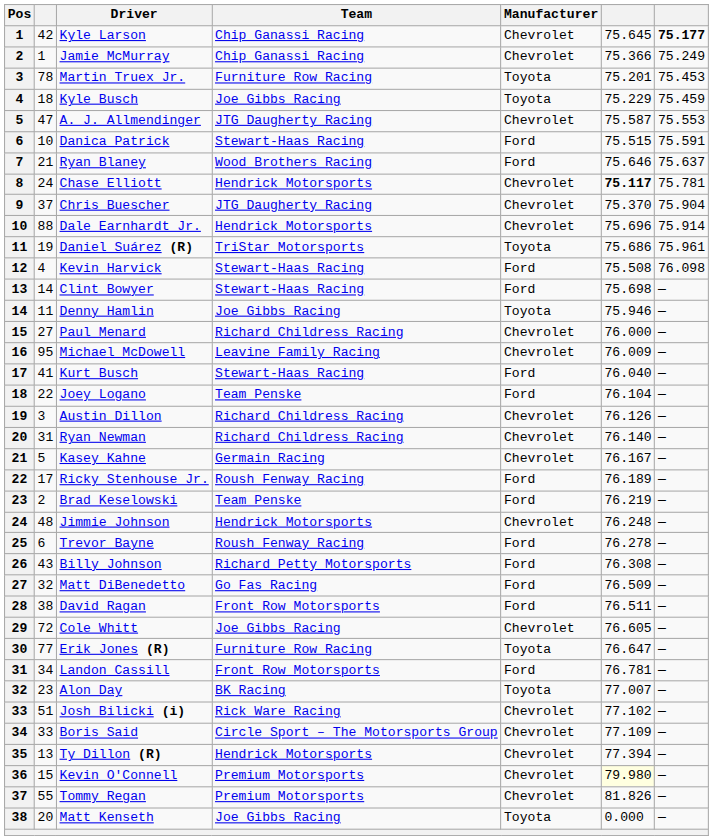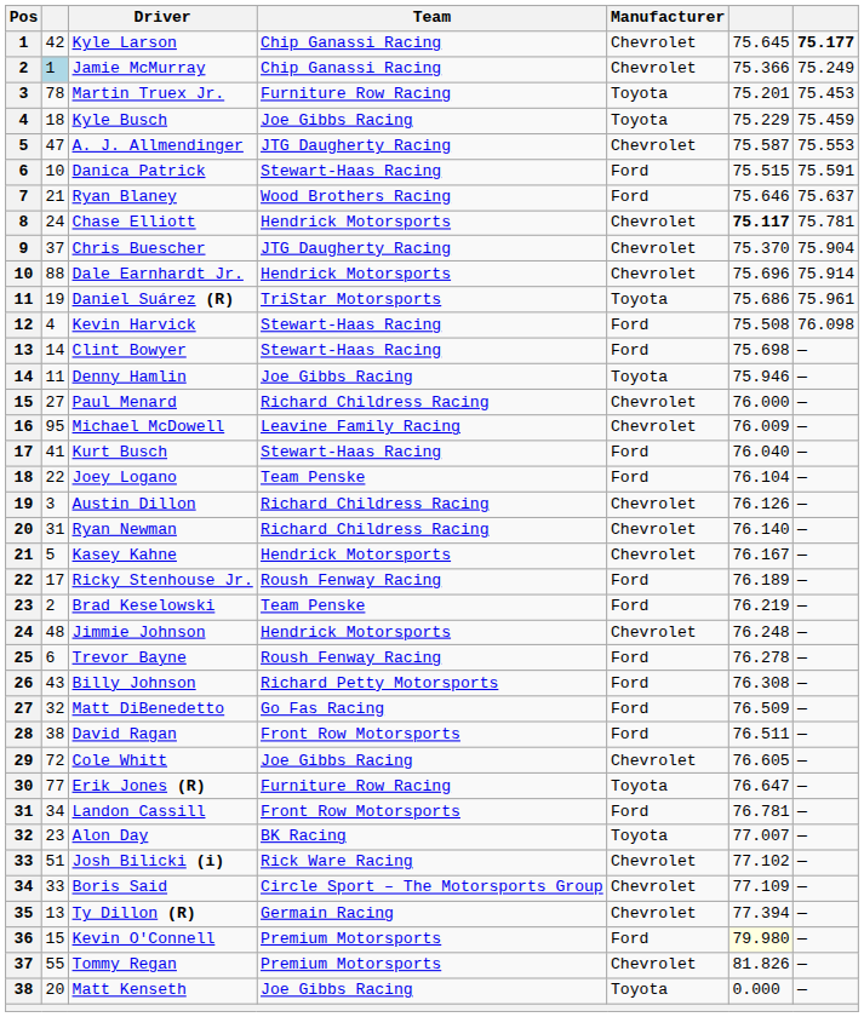 <table class="wikitable" style="font-size:95%">
 <tr>
 <th>Pos</th>
 <th></th>
 <th>Driver</th>
 <th>Team</th>
 <th>Manufacturer</th>
 <th></th>
 <th></th>
 </tr>
 <tr>
 <th>1</th>
 <td>42</td>
 <td><a href='#'>Kyle Larson</a></td>
 <td><a href='#'>Chip Ganassi Racing</a></td>
 <td>Chevrolet</td>
 <td>75.645</td>
 <td><strong>75.177</strong></td>
 </tr>
 <tr>
 <th>2</th>
-<td>1</td>
+<td style="background: lightblue;">1</td>
 <td><a href='#'>Jamie McMurray</a></td>
 <td><a href='#'>Chip Ganassi Racing</a></td>
 <td>Chevrolet</td>
 <td>75.366</td>
 <td>75.249</td>
 </tr>
 <tr>
 <th>3</th>
 <td>78</td>
 <td><a href='#'>Martin Truex Jr.</a></td>
 <td><a href='#'>Furniture Row Racing</a></td>
 <td>Toyota</td>
 <td>75.201</td>
 <td>75.453</td>
 </tr>
 <tr>
 <th>4</th>
 <td>18</td>
 <td><a href='#'>Kyle Busch</a></td>
 <td><a href='#'>Joe Gibbs Racing</a></td>
 <td>Toyota</td>
 <td>75.229</td>
 <td>75.459</td>
 </tr>
 <tr>
 <th>5</th>
 <td>47</td>
 <td><a href='#'>A. J. Allmendinger</a></td>
 <td><a href='#'>JTG Daugherty Racing</a></td>
 <td>Chevrolet</td>
 <td>75.587</td>
 <td>75.553</td>
 </tr>
 <tr>
 <th>6</th>
 <td>10</td>
 <td><a href='#'>Danica Patrick</a></td>
 <td><a href='#'>Stewart-Haas Racing</a></td>
 <td>Ford</td>
 <td>75.515</td>
 <td>75.591</td>
 </tr>
 <tr>
 <th>7</th>
 <td>21</td>
 <td><a href='#'>Ryan Blaney</a></td>
 <td><a href='#'>Wood Brothers Racing</a></td>
 <td>Ford</td>
 <td>75.646</td>
 <td>75.637</td>
 </tr>
 <tr>
 <th>8</th>
 <td>24</td>
 <td><a href='#'>Chase Elliott</a></td>
 <td><a href='#'>Hendrick Motorsports</a></td>
 <td>Chevrolet</td>
 <td><strong>75.117</strong></td>
 <td>75.781</td>
 </tr>
 <tr>
 <th>9</th>
 <td>37</td>
 <td><a href='#'>Chris Buescher</a></td>
 <td><a href='#'>JTG Daugherty Racing</a></td>
 <td>Chevrolet</td>
 <td>75.370</td>
 <td>75.904</td>
 </tr>
 <tr>
 <th>10</th>
 <td>88</td>
 <td><a href='#'>Dale Earnhardt Jr.</a></td>
 <td><a href='#'>Hendrick Motorsports</a></td>
 <td>Chevrolet</td>
 <td>75.696</td>
 <td>75.914</td>
 </tr>
 <tr>
 <th>11</th>
 <td>19</td>
 <td><a href='#'>Daniel Suárez</a> <strong>(R)</strong></td>
 <td><a href='#'>TriStar Motorsports</a></td>
 <td>Toyota</td>
 <td>75.686</td>
 <td>75.961</td>
 </tr>
 <tr>
 <th>12</th>
 <td>4</td>
 <td><a href='#'>Kevin Harvick</a></td>
 <td><a href='#'>Stewart-Haas Racing</a></td>
 <td>Ford</td>
 <td>75.508</td>
 <td>76.098</td>
 </tr>
 <tr>
 <th>13</th>
 <td>14</td>
 <td><a href='#'>Clint Bowyer</a></td>
 <td><a href='#'>Stewart-Haas Racing</a></td>
 <td>Ford</td>
 <td>75.698</td>
 <td>—</td>
 </tr>
 <tr>
 <th>14</th>
 <td>11</td>
 <td><a href='#'>Denny Hamlin</a></td>
 <td><a href='#'>Joe Gibbs Racing</a></td>
 <td>Toyota</td>
 <td>75.946</td>
 <td>—</td>
 </tr>
 <tr>
 <th>15</th>
 <td>27</td>
 <td><a href='#'>Paul Menard</a></td>
 <td><a href='#'>Richard Childress Racing</a></td>
 <td>Chevrolet</td>
 <td>76.000</td>
 <td>—</td>
 </tr>
 <tr>
 <th>16</th>
 <td>95</td>
 <td><a href='#'>Michael McDowell</a></td>
 <td><a href='#'>Leavine Family Racing</a></td>
 <td>Chevrolet</td>
 <td>76.009</td>
 <td>—</td>
 </tr>
 <tr>
 <th>17</th>
 <td>41</td>
 <td><a href='#'>Kurt Busch</a></td>
 <td><a href='#'>Stewart-Haas Racing</a></td>
 <td>Ford</td>
 <td>76.040</td>
 <td>—</td>
 </tr>
 <tr>
 <th>18</th>
 <td>22</td>
 <td><a href='#'>Joey Logano</a></td>
 <td><a href='#'>Team Penske</a></td>
 <td>Ford</td>
 <td>76.104</td>
 <td>—</td>
 </tr>
 <tr>
 <th>19</th>
 <td>3</td>
 <td><a href='#'>Austin Dillon</a></td>
 <td><a href='#'>Richard Childress Racing</a></td>
 <td>Chevrolet</td>
 <td>76.126</td>
 <td>—</td>
 </tr>
 <tr>
 <th>20</th>
 <td>31</td>
 <td><a href='#'>Ryan Newman</a></td>
 <td><a href='#'>Richard Childress Racing</a></td>
 <td>Chevrolet</td>
 <td>76.140</td>
 <td>—</td>
 </tr>
 <tr>
 <th>21</th>
 <td>5</td>
 <td><a href='#'>Kasey Kahne</a></td>
-<td><a href='#'>Germain Racing</a></td>
+<td><a href='#'>Hendrick Motorsports</a></td>
 <td>Chevrolet</td>
 <td>76.167</td>
 <td>—</td>
 </tr>
 <tr>
 <th>22</th>
 <td>17</td>
 <td><a href='#'>Ricky Stenhouse Jr.</a></td>
 <td><a href='#'>Roush Fenway Racing</a></td>
 <td>Ford</td>
 <td>76.189</td>
 <td>—</td>
 </tr>
 <tr>
 <th>23</th>
 <td>2</td>
 <td><a href='#'>Brad Keselowski</a></td>
 <td><a href='#'>Team Penske</a></td>
 <td>Ford</td>
 <td>76.219</td>
 <td>—</td>
 </tr>
 <tr>
 <th>24</th>
 <td>48</td>
 <td><a href='#'>Jimmie Johnson</a></td>
 <td><a href='#'>Hendrick Motorsports</a></td>
 <td>Chevrolet</td>
 <td>76.248</td>
 <td>—</td>
 </tr>
 <tr>
 <th>25</th>
 <td>6</td>
 <td><a href='#'>Trevor Bayne</a></td>
 <td><a href='#'>Roush Fenway Racing</a></td>
 <td>Ford</td>
 <td>76.278</td>
 <td>—</td>
 </tr>
 <tr>
 <th>26</th>
 <td>43</td>
 <td><a href='#'>Billy Johnson</a></td>
 <td><a href='#'>Richard Petty Motorsports</a></td>
 <td>Ford</td>
 <td>76.308</td>
 <td>—</td>
 </tr>
 <tr>
 <th>27</th>
 <td>32</td>
 <td><a href='#'>Matt DiBenedetto</a></td>
 <td><a href='#'>Go Fas Racing</a></td>
 <td>Ford</td>
 <td>76.509</td>
 <td>—</td>
 </tr>
 <tr>
 <th>28</th>
 <td>38</td>
 <td><a href='#'>David Ragan</a></td>
 <td><a href='#'>Front Row Motorsports</a></td>
 <td>Ford</td>
 <td>76.511</td>
 <td>—</td>
 </tr>
 <tr>
 <th>29</th>
 <td>72</td>
 <td><a href='#'>Cole Whitt</a></td>
 <td><a href='#'>Joe Gibbs Racing</a></td>
 <td>Chevrolet</td>
 <td>76.605</td>
 <td>—</td>
 </tr>
 <tr>
 <th>30</th>
 <td>77</td>
 <td><a href='#'>Erik Jones</a> <strong>(R)</strong></td>
 <td><a href='#'>Furniture Row Racing</a></td>
 <td>Toyota</td>
 <td>76.647</td>
 <td>—</td>
 </tr>
 <tr>
 <th>31</th>
 <td>34</td>
 <td><a href='#'>Landon Cassill</a></td>
 <td><a href='#'>Front Row Motorsports</a></td>
 <td>Ford</td>
 <td>76.781</td>
 <td>—</td>
 </tr>
 <tr>
 <th>32</th>
 <td>23</td>
 <td><a href='#'>Alon Day</a></td>
 <td><a href='#'>BK Racing</a></td>
 <td>Toyota</td>
 <td>77.007</td>
 <td>—</td>
 </tr>
 <tr>
 <th>33</th>
 <td>51</td>
 <td><a href='#'>Josh Bilicki</a> <strong>(i)</strong></td>
 <td><a href='#'>Rick Ware Racing</a></td>
 <td>Chevrolet</td>
 <td>77.102</td>
 <td>—</td>
 </tr>
 <tr>
 <th>34</th>
 <td>33</td>
 <td><a href='#'>Boris Said</a></td>
 <td><a href='#'>Circle Sport – The Motorsports Group</a></td>
 <td>Chevrolet</td>
 <td>77.109</td>
 <td>—</td>
 </tr>
 <tr>
 <th>35</th>
 <td>13</td>
 <td><a href='#'>Ty Dillon</a> <strong>(R)</strong></td>
-<td><a href='#'>Hendrick Motorsports</a></td>
+<td><a href='#'>Germain Racing</a></td>
 <td>Chevrolet</td>
 <td>77.394</td>
 <td>—</td>
 </tr>
 <tr>
 <th>36</th>
 <td>15</td>
 <td><a href='#'>Kevin O'Connell</a></td>
 <td><a href='#'>Premium Motorsports</a></td>
-<td>Chevrolet</td>
+<td>Ford</td>
 <td style="background: lightyellow;">79.980</td>
 <td>—</td>
 </tr>
 <tr>
 <th>37</th>
 <td>55</td>
 <td><a href='#'>Tommy Regan</a></td>
 <td><a href='#'>Premium Motorsports</a></td>
 <td>Chevrolet</td>
 <td>81.826</td>
 <td>—</td>
 </tr>
 <tr>
 <th>38</th>
 <td>20</td>
 <td><a href='#'>Matt Kenseth</a></td>
 <td><a href='#'>Joe Gibbs Racing</a></td>
 <td>Toyota</td>
 <td>0.000</td>
 <td>—</td>
 </tr>
 <tr>
 <th colspan="7"></th>
 </tr>
 </table>
